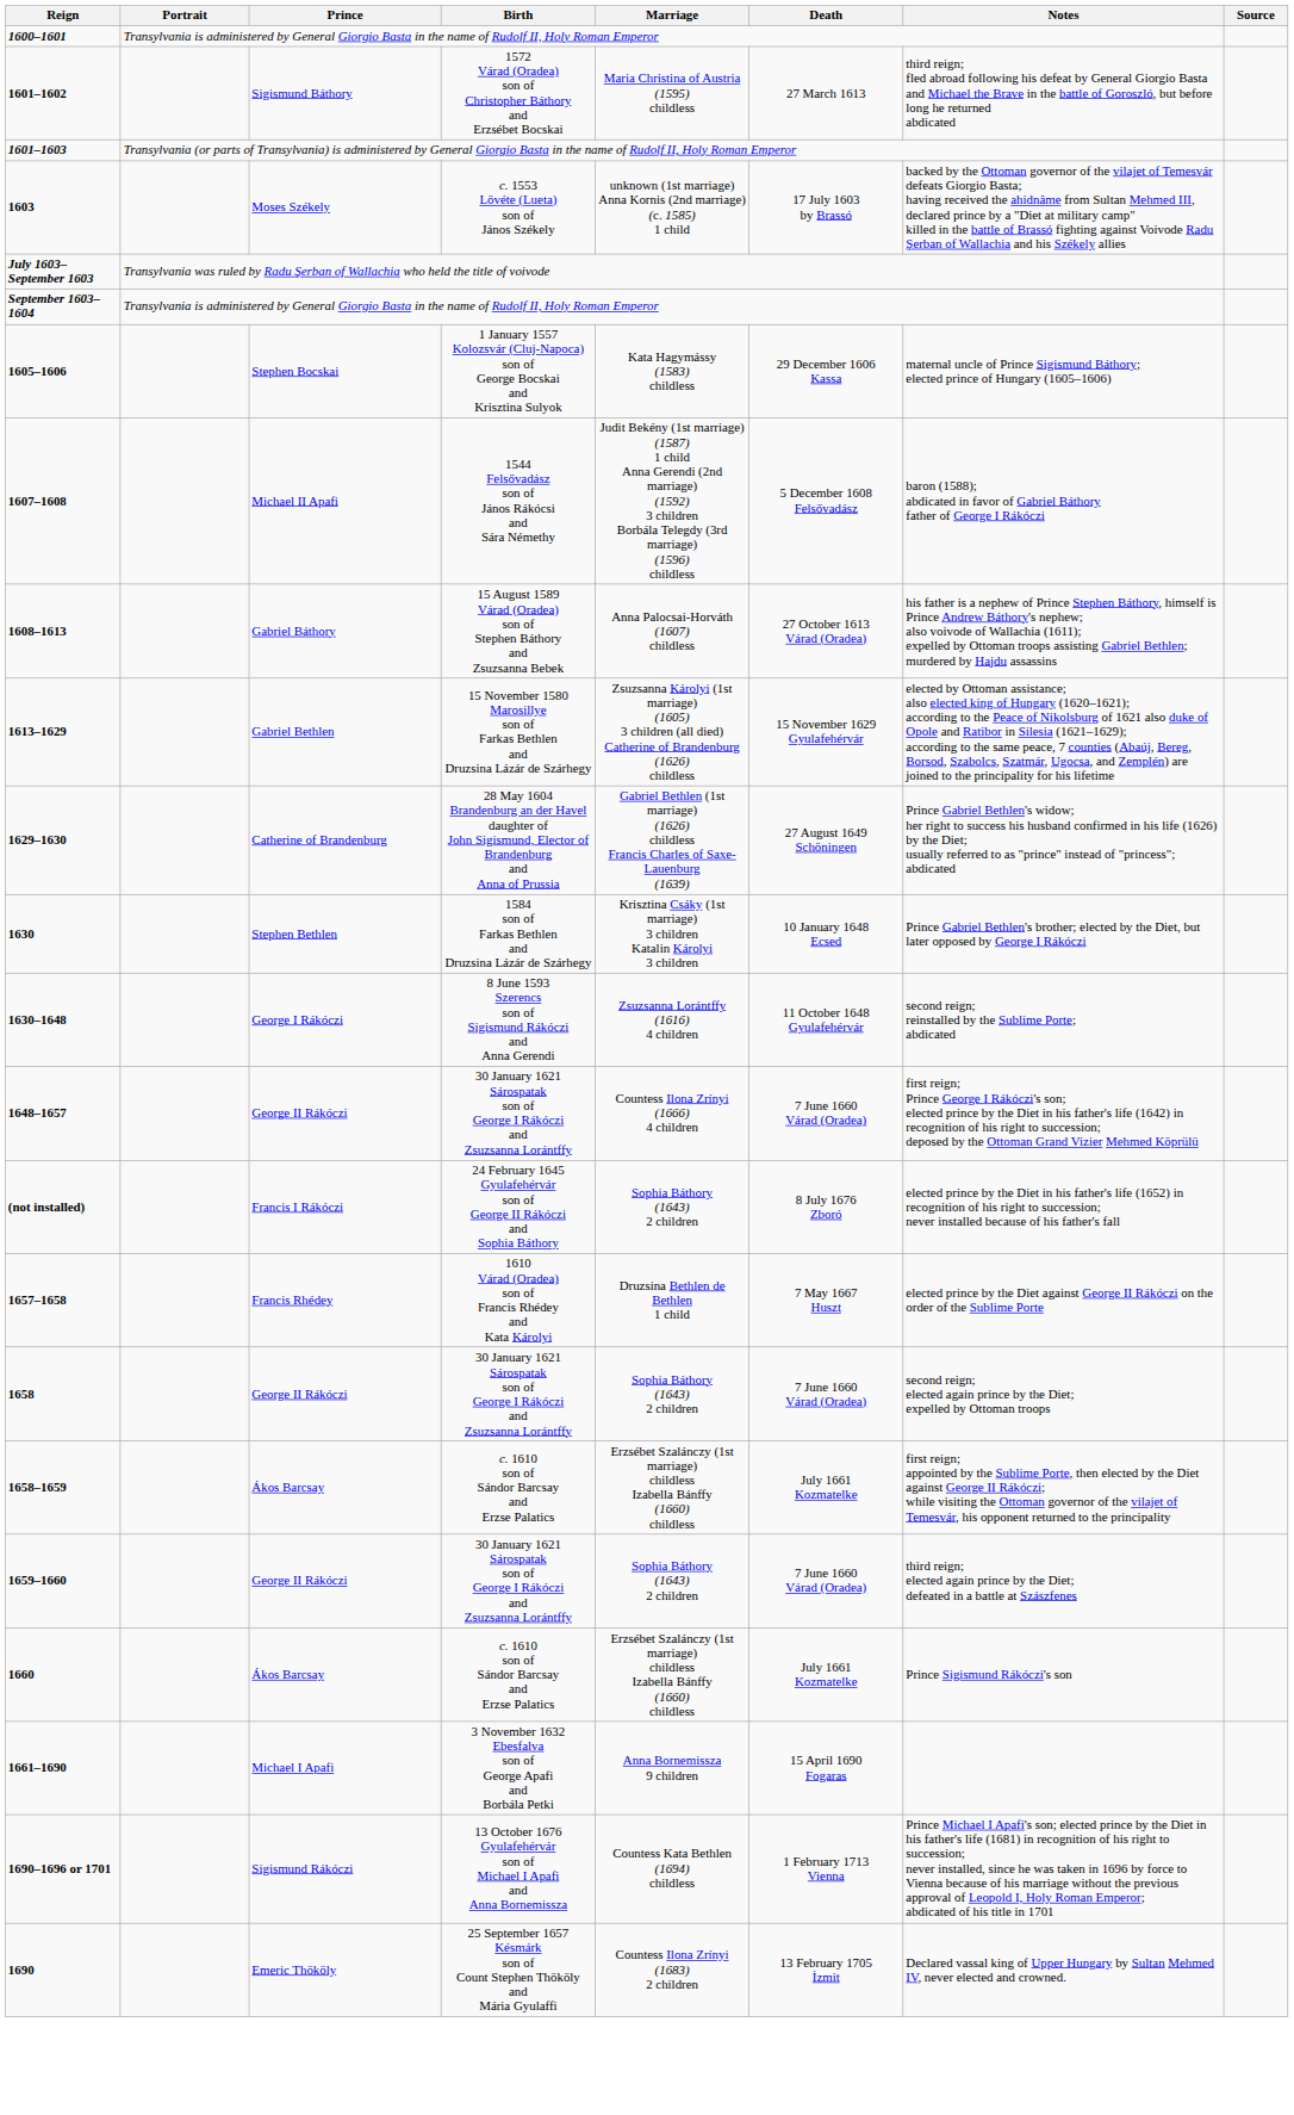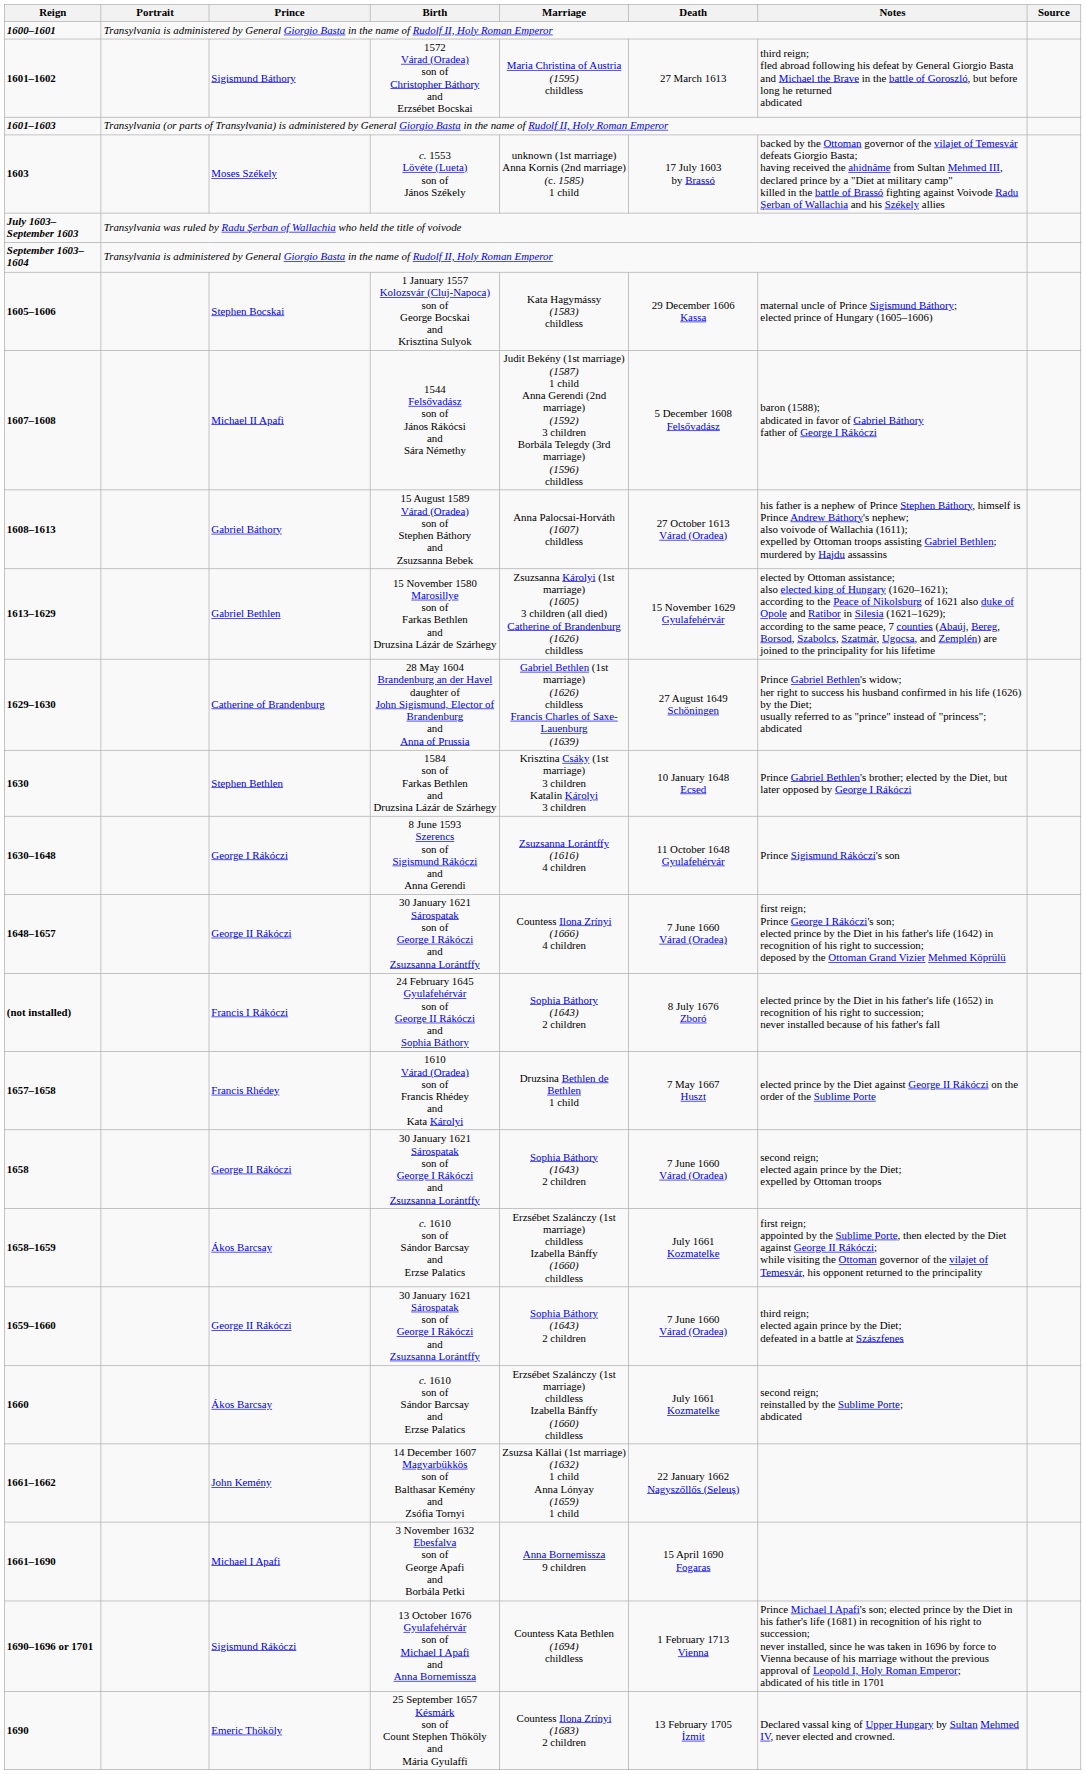 <table class="wikitable" style="width: 100%">
 <tr>
 <th scope="col" style="width:9%;">Reign</th>
 <th scope="col" style="width:10%;">Portrait</th>
 <th scope="col" style="width:15%;">Prince</th>
 <th scope="col" style="width:12%;">Birth</th>
 <th scope="col" style="width:12%;">Marriage</th>
 <th scope="col" style="width:12%;">Death</th>
 <th scope="col" style="width:25%;">Notes</th>
 <th scope="col" style="width:5%;">Source</th>
 </tr>
 <tr>
 <td><strong><em>1600–1601</em></strong></td>
 <td colspan="6"><em>Transylvania is administered by General <a href='#'>Giorgio Basta</a> in the name of <a href='#'>Rudolf II, Holy Roman Emperor</a></em></td>
 <td></td>
 </tr>
 <tr>
 <td><strong>1601–1602</strong></td>
 <td></td>
 <td><a href='#'>Sigismund Báthory</a></td>
 <td style="text-align:center;">1572<br><a href='#'>Várad (Oradea)</a><br>son of<br><a href='#'>Christopher Báthory</a><br>and<br>Erzsébet Bocskai</td>
 <td style="text-align:center;"><a href='#'>Maria Christina of Austria</a><br><em>(1595)</em><br>childless</td>
 <td style="text-align:center;">27 March 1613<br></td>
 <td>third reign;<br>fled abroad following his defeat by General Giorgio Basta and <a href='#'>Michael the Brave</a> in the <a href='#'>battle of Goroszló</a>, but before long he returned<br>abdicated</td>
 <td></td>
 </tr>
 <tr>
 <td><strong><em>1601–1603</em></strong></td>
 <td colspan="6"><em>Transylvania (or parts of Transylvania) is administered by General <a href='#'>Giorgio Basta</a> in the name of <a href='#'>Rudolf II, Holy Roman Emperor</a></em></td>
 <td></td>
 </tr>
 <tr>
 <td><strong>1603</strong></td>
 <td></td>
 <td><a href='#'>Moses Székely</a></td>
 <td style="text-align:center;"><em>c.</em> 1553<br><a href='#'>Lövéte (Lueta)</a><br>son of<br>János Székely</td>
 <td style="text-align:center;">unknown (1st marriage)<br>Anna Kornis (2nd marriage)<br><em>(</em>c.<em> 1585)</em><br>1 child</td>
 <td style="text-align:center;">17 July 1603<br>by <a href='#'>Brassó</a></td>
 <td>backed by the <a href='#'>Ottoman</a> governor of the <a href='#'>vilajet of Temesvár</a> defeats Giorgio Basta;<br>having received the <a href='#'>ahidnâme</a> from Sultan <a href='#'>Mehmed III</a>, declared prince by a "Diet at military camp"<br>killed in the <a href='#'>battle of Brassó</a> fighting against Voivode <a href='#'>Radu Şerban of Wallachia</a> and his <a href='#'>Székely</a> allies</td>
 <td></td>
 </tr>
 <tr>
 <td><strong><em>July 1603–September 1603</em></strong></td>
 <td colspan="6"><em>Transylvania was ruled by <a href='#'>Radu Şerban of Wallachia</a> who held the title of voivode</em></td>
 <td></td>
 </tr>
 <tr>
 <td><strong><em>September 1603–1604</em></strong></td>
 <td colspan="6"><em>Transylvania is administered by General <a href='#'>Giorgio Basta</a> in the name of <a href='#'>Rudolf II, Holy Roman Emperor</a></em></td>
 <td></td>
 </tr>
 <tr>
 <td><strong>1605–1606</strong></td>
 <td></td>
 <td><a href='#'>Stephen Bocskai</a></td>
 <td style="text-align:center;">1 January 1557<br><a href='#'>Kolozsvár (Cluj-Napoca)</a><br>son of<br>George Bocskai<br>and<br>Krisztina Sulyok</td>
 <td style="text-align:center;">Kata Hagymássy<br><em>(1583)</em><br>childless</td>
 <td style="text-align:center;">29 December 1606<br><a href='#'>Kassa</a></td>
 <td>maternal uncle of Prince <a href='#'>Sigismund Báthory</a>;<br>elected prince of Hungary (1605–1606)</td>
 <td></td>
 </tr>
 <tr>
 <td><strong>1607–1608</strong></td>
 <td></td>
 <td><a href='#'>Michael II Apafi</a></td>
 <td style="text-align:center;">1544<br><a href='#'>Felsővadász</a><br>son of<br>János Rákócsi<br>and<br>Sára Némethy</td>
 <td style="text-align:center;">Judit Bekény (1st marriage)<br><em>(1587)</em><br>1 child<br>Anna Gerendi (2nd marriage)<br><em>(1592)</em><br>3 children<br>Borbála Telegdy (3rd marriage)<br><em>(1596)</em><br>childless</td>
 <td style="text-align:center;">5 December 1608<br><a href='#'>Felsővadász</a></td>
 <td>baron (1588);<br>abdicated in favor of <a href='#'>Gabriel Báthory</a><br>father of <a href='#'>George I Rákóczi</a></td>
 <td></td>
 </tr>
 <tr>
 <td><strong>1608–1613</strong></td>
 <td></td>
 <td><a href='#'>Gabriel Báthory</a></td>
 <td style="text-align:center;">15 August 1589<br><a href='#'>Várad (Oradea)</a><br>son of<br>Stephen Báthory<br>and<br>Zsuzsanna Bebek</td>
 <td style="text-align:center;">Anna Palocsai-Horváth<br><em>(1607)</em><br>childless</td>
 <td style="text-align:center;">27 October 1613<br><a href='#'>Várad (Oradea)</a></td>
 <td>his father is a nephew of Prince <a href='#'>Stephen Báthory</a>, himself is Prince <a href='#'>Andrew Báthory</a>'s nephew;<br>also voivode of Wallachia (1611);<br>expelled by Ottoman troops assisting <a href='#'>Gabriel Bethlen</a>;<br>murdered by <a href='#'>Hajdu</a> assassins</td>
 <td></td>
 </tr>
 <tr>
 <td><strong>1613–1629</strong></td>
 <td></td>
 <td><a href='#'>Gabriel Bethlen</a></td>
 <td style="text-align:center;">15 November 1580<br><a href='#'>Marosillye</a><br>son of<br>Farkas Bethlen<br>and<br>Druzsina Lázár de Szárhegy</td>
 <td style="text-align:center;">Zsuzsanna <a href='#'>Károlyi</a> (1st marriage)<br><em>(1605)</em><br>3 children (all died)<br><a href='#'>Catherine of Brandenburg</a><br><em>(1626)</em><br>childless</td>
 <td style="text-align:center;">15 November 1629<br><a href='#'>Gyulafehérvár</a></td>
 <td>elected by Ottoman assistance;<br>also <a href='#'>elected king of Hungary</a> (1620–1621);<br>according to the <a href='#'>Peace of Nikolsburg</a> of 1621 also <a href='#'>duke of Opole</a> and <a href='#'>Ratibor</a> in <a href='#'>Silesia</a> (1621–1629);<br>according to the same peace, 7 <a href='#'>counties</a> (<a href='#'>Abaúj</a>, <a href='#'>Bereg</a>, <a href='#'>Borsod</a>, <a href='#'>Szabolcs</a>, <a href='#'>Szatmár</a>, <a href='#'>Ugocsa</a>, and <a href='#'>Zemplén</a>) are joined to the principality for his lifetime</td>
 <td></td>
 </tr>
 <tr>
 <td><strong>1629–1630</strong></td>
 <td></td>
 <td><a href='#'>Catherine of Brandenburg</a></td>
 <td style="text-align:center;">28 May 1604<br><a href='#'>Brandenburg an der Havel</a><br>daughter of<br><a href='#'>John Sigismund, Elector of Brandenburg</a><br>and<br><a href='#'>Anna of Prussia</a></td>
 <td style="text-align:center;"><a href='#'>Gabriel Bethlen</a> (1st marriage)<br><em>(1626)</em><br>childless<br><a href='#'>Francis Charles of Saxe-Lauenburg</a><br><em>(1639)</em></td>
 <td style="text-align:center;">27 August 1649<br><a href='#'>Schöningen</a></td>
 <td>Prince <a href='#'>Gabriel Bethlen</a>'s widow;<br>her right to success his husband confirmed in his life (1626) by the Diet;<br>usually referred to as "prince" instead of "princess";<br>abdicated</td>
 <td></td>
 </tr>
 <tr>
 <td><strong>1630</strong></td>
 <td></td>
 <td><a href='#'>Stephen Bethlen</a></td>
 <td style="text-align:center;">1584<br>son of<br>Farkas Bethlen<br>and<br>Druzsina Lázár de Szárhegy</td>
 <td style="text-align:center;">Krisztina <a href='#'>Csáky</a> (1st marriage)<br>3 children<br>Katalin <a href='#'>Károlyi</a><br>3 children</td>
 <td style="text-align:center;">10 January 1648<br><a href='#'>Ecsed</a></td>
 <td>Prince <a href='#'>Gabriel Bethlen</a>'s brother; elected by the Diet, but later opposed by <a href='#'>George I Rákóczi</a></td>
 <td></td>
 </tr>
 <tr>
 <td><strong>1630–1648</strong></td>
 <td></td>
 <td><a href='#'>George I Rákóczi</a></td>
 <td style="text-align:center;">8 June 1593<br><a href='#'>Szerencs</a><br>son of<br><a href='#'>Sigismund Rákóczi</a><br>and<br>Anna Gerendi</td>
 <td style="text-align:center;"><a href='#'>Zsuzsanna Lorántffy</a><br><em>(1616)</em><br>4 children</td>
 <td style="text-align:center;">11 October 1648<br><a href='#'>Gyulafehérvár</a></td>
-<td>second reign;<br>reinstalled by the <a href='#'>Sublime Porte</a>;<br>abdicated</td>
+<td>Prince <a href='#'>Sigismund Rákóczi</a>'s son</td>
 <td></td>
 </tr>
 <tr>
 <td><strong>1648–1657</strong></td>
 <td></td>
 <td><a href='#'>George II Rákóczi</a></td>
 <td style="text-align:center;">30 January 1621<br><a href='#'>Sárospatak</a><br>son of<br><a href='#'>George I Rákóczi</a><br>and<br><a href='#'>Zsuzsanna Lorántffy</a></td>
 <td style="text-align:center;">Countess <a href='#'>Ilona Zrínyi</a><br><em>(1666)</em><br>4 children</td>
 <td style="text-align:center;">7 June 1660<br><a href='#'>Várad (Oradea)</a></td>
 <td>first reign;<br>Prince <a href='#'>George I Rákóczi</a>'s son;<br>elected prince by the Diet in his father's life (1642) in recognition of his right to succession;<br>deposed by the <a href='#'>Ottoman Grand Vizier</a> <a href='#'>Mehmed Köprülü</a></td>
 <td></td>
 </tr>
 <tr>
 <td><strong>(not installed)</strong></td>
 <td></td>
 <td><a href='#'>Francis I Rákóczi</a></td>
 <td style="text-align:center;">24 February 1645<br><a href='#'>Gyulafehérvár</a><br>son of<br><a href='#'>George II Rákóczi</a><br>and<br><a href='#'>Sophia Báthory</a></td>
 <td style="text-align:center;"><a href='#'>Sophia Báthory</a><br><em>(1643)</em><br>2 children</td>
 <td style="text-align:center;">8 July 1676<br><a href='#'>Zboró</a></td>
 <td>elected prince by the Diet in his father's life (1652) in recognition of his right to succession;<br>never installed because of his father's fall</td>
 <td></td>
 </tr>
 <tr>
 <td><strong>1657–1658</strong></td>
 <td></td>
 <td><a href='#'>Francis Rhédey</a></td>
 <td style="text-align:center;">1610<br><a href='#'>Várad (Oradea)</a><br>son of<br>Francis Rhédey<br>and<br>Kata <a href='#'>Károlyi</a></td>
 <td style="text-align:center;">Druzsina <a href='#'>Bethlen de Bethlen</a><br>1 child</td>
 <td style="text-align:center;">7 May 1667<br><a href='#'>Huszt</a></td>
 <td>elected prince by the Diet against <a href='#'>George II Rákóczi</a> on the order of the <a href='#'>Sublime Porte</a></td>
 <td></td>
 </tr>
 <tr>
 <td><strong>1658</strong></td>
 <td></td>
 <td><a href='#'>George II Rákóczi</a></td>
 <td style="text-align:center;">30 January 1621<br><a href='#'>Sárospatak</a><br>son of<br><a href='#'>George I Rákóczi</a><br>and<br><a href='#'>Zsuzsanna Lorántffy</a></td>
 <td style="text-align:center;"><a href='#'>Sophia Báthory</a><br><em>(1643)</em><br>2 children</td>
 <td style="text-align:center;">7 June 1660<br><a href='#'>Várad (Oradea)</a></td>
 <td>second reign;<br>elected again prince by the Diet;<br>expelled by Ottoman troops</td>
 <td></td>
 </tr>
 <tr>
 <td><strong>1658–1659</strong></td>
 <td></td>
 <td><a href='#'>Ákos Barcsay</a></td>
 <td style="text-align:center;"><em>c.</em> 1610<br>son of<br>Sándor Barcsay<br>and<br>Erzse Palatics</td>
 <td style="text-align:center;">Erzsébet Szalánczy (1st marriage)<br>childless<br>Izabella Bánffy<br><em>(1660)</em><br>childless</td>
 <td style="text-align:center;">July 1661<br><a href='#'>Kozmatelke</a></td>
 <td>first reign;<br>appointed by the <a href='#'>Sublime Porte</a>, then elected by the Diet against <a href='#'>George II Rákóczi</a>;<br>while visiting the <a href='#'>Ottoman</a> governor of the <a href='#'>vilajet of Temesvár</a>, his opponent returned to the principality</td>
 <td></td>
 </tr>
 <tr>
 <td><strong>1659–1660</strong></td>
 <td></td>
 <td><a href='#'>George II Rákóczi</a></td>
 <td style="text-align:center;">30 January 1621<br><a href='#'>Sárospatak</a><br>son of<br><a href='#'>George I Rákóczi</a><br>and<br><a href='#'>Zsuzsanna Lorántffy</a></td>
 <td style="text-align:center;"><a href='#'>Sophia Báthory</a><br><em>(1643)</em><br>2 children</td>
 <td style="text-align:center;">7 June 1660<br><a href='#'>Várad (Oradea)</a></td>
 <td>third reign;<br>elected again prince by the Diet;<br>defeated in a battle at <a href='#'>Szászfenes</a></td>
 <td></td>
 </tr>
 <tr>
 <td><strong>1660</strong></td>
 <td></td>
 <td><a href='#'>Ákos Barcsay</a></td>
 <td style="text-align:center;"><em>c.</em> 1610<br>son of<br>Sándor Barcsay<br>and<br>Erzse Palatics</td>
 <td style="text-align:center;">Erzsébet Szalánczy (1st marriage)<br>childless<br>Izabella Bánffy<br><em>(1660)</em><br>childless</td>
 <td style="text-align:center;">July 1661<br><a href='#'>Kozmatelke</a></td>
-<td>Prince <a href='#'>Sigismund Rákóczi</a>'s son</td>
+<td>second reign;<br>reinstalled by the <a href='#'>Sublime Porte</a>;<br>abdicated</td>
+<td></td>
+</tr>
+<tr>
+<td><strong>1661–1662</strong></td>
+<td></td>
+<td><a href='#'>John Kemény</a></td>
+<td style="text-align:center;">14 December 1607<br><a href='#'>Magyarbükkös</a><br>son of<br>Balthasar Kemény<br>and<br>Zsófia Tornyi</td>
+<td style="text-align:center;">Zsuzsa Kállai (1st marriage)<br><em>(1632)</em><br>1 child<br>Anna Lónyay<br><em>(1659)</em><br>1 child</td>
+<td style="text-align:center;">22 January 1662<br><a href='#'>Nagyszőllős (Seleuș)</a></td>
+<td></td>
 <td></td>
 </tr>
 <tr>
 <td><strong>1661–1690</strong></td>
 <td></td>
 <td><a href='#'>Michael I Apafi</a></td>
 <td style="text-align:center;">3 November 1632<br><a href='#'>Ebesfalva</a><br>son of<br>George Apafi<br>and<br>Borbála Petki</td>
 <td style="text-align:center;"><a href='#'>Anna Bornemissza</a><br>9 children</td>
 <td style="text-align:center;">15 April 1690<br><a href='#'>Fogaras</a></td>
 <td></td>
 <td></td>
 </tr>
 <tr>
 <td><strong>1690–1696 or 1701</strong></td>
 <td></td>
 <td><a href='#'>Sigismund Rákóczi</a></td>
 <td style="text-align:center;">13 October 1676<br><a href='#'>Gyulafehérvár</a><br>son of<br><a href='#'>Michael I Apafi</a><br>and<br><a href='#'>Anna Bornemissza</a></td>
 <td style="text-align:center;">Countess Kata Bethlen<br><em>(1694)</em><br>childless</td>
 <td style="text-align:center;">1 February 1713<br><a href='#'>Vienna</a></td>
 <td>Prince <a href='#'>Michael I Apafi</a>'s son; elected prince by the Diet in his father's life (1681) in recognition of his right to succession;<br>never installed, since he was taken in 1696 by force to Vienna because of his marriage without the previous approval of <a href='#'>Leopold I, Holy Roman Emperor</a>;<br>abdicated of his title in 1701</td>
 <td></td>
 </tr>
 <tr>
 <td><strong>1690</strong></td>
 <td></td>
 <td><a href='#'>Emeric Thököly</a></td>
 <td style="text-align:center;">25 September 1657<br><a href='#'>Késmárk</a><br>son of<br>Count Stephen Thököly<br>and<br>Mária Gyulaffi</td>
 <td style="text-align:center;">Countess <a href='#'>Ilona Zrínyi</a><br><em>(1683)</em><br>2 children</td>
 <td style="text-align:center;">13 February 1705<br><a href='#'>İzmit</a></td>
 <td>Declared vassal king of <a href='#'>Upper Hungary</a> by <a href='#'>Sultan</a> <a href='#'>Mehmed IV</a>, never elected and crowned.</td>
 <td></td>
 </tr>
 </table>
